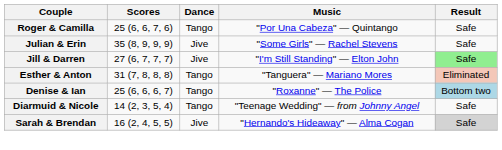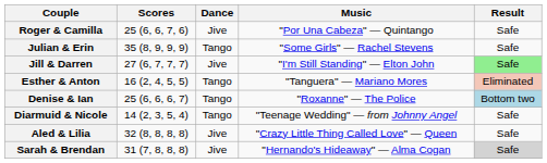 <table class="wikitable sortable" style="text-align:center; width:90%">
 <tr>
 <th scope="col">Couple</th>
 <th scope="col">Scores</th>
 <th scope="col" class="unsortable">Dance</th>
 <th scope="col" class="unsortable">Music</th>
 <th scope="col" class="unsortable">Result</th>
 </tr>
 <tr>
 <th scope="row">Roger & Camilla</th>
 <td>25 (6, 6, 7, 6)</td>
-<td>Tango</td>
+<td>Jive</td>
 <td>"<a href='#'>Por Una Cabeza</a>" — Quintango</td>
 <td>Safe</td>
 </tr>
 <tr>
 <th scope="row">Julian & Erin</th>
 <td>35 (8, 9, 9, 9)</td>
-<td>Jive</td>
+<td>Tango</td>
 <td>"<a href='#'>Some Girls</a>" — <a href='#'>Rachel Stevens</a></td>
 <td>Safe</td>
 </tr>
 <tr>
 <th scope="row">Jill & Darren</th>
 <td>27 (6, 7, 7, 7)</td>
 <td>Jive</td>
 <td>"<a href='#'>I'm Still Standing</a>" — <a href='#'>Elton John</a></td>
 <td style="background: lightgreen;">Safe</td>
 </tr>
 <tr>
 <th scope="row">Esther & Anton</th>
-<td>31 (7, 8, 8, 8)</td>
+<td>16 (2, 4, 5, 5)</td>
 <td>Tango</td>
 <td>"Tanguera" — <a href='#'>Mariano Mores</a></td>
 <td bgcolor="f4c7b8">Eliminated</td>
 </tr>
 <tr>
 <th scope="row">Denise & Ian</th>
 <td>25 (6, 6, 6, 7)</td>
 <td>Tango</td>
 <td>"<a href='#'>Roxanne</a>" — <a href='#'>The Police</a></td>
 <td bgcolor="lightblue">Bottom two</td>
 </tr>
 <tr>
 <th scope="row">Diarmuid & Nicole</th>
 <td>14 (2, 3, 5, 4)</td>
 <td>Tango</td>
 <td>"Teenage Wedding" — <em>from <a href='#'>Johnny Angel</a></em></td>
 <td>Safe</td>
 </tr>
 <tr>
+<th scope="row">Aled & Lilia</th>
+<td>32 (8, 8, 8, 8)</td>
+<td>Jive</td>
+<td>"<a href='#'>Crazy Little Thing Called Love</a>" — <a href='#'>Queen</a></td>
+<td>Safe</td>
+</tr>
+<tr>
 <th scope="row">Sarah & Brendan</th>
-<td>16 (2, 4, 5, 5)</td>
+<td>31 (7, 8, 8, 8)</td>
 <td>Jive</td>
 <td>"<a href='#'>Hernando's Hideaway</a>" — <a href='#'>Alma Cogan</a></td>
 <td style="background: lightgrey;">Safe</td>
 </tr>
 </table>
